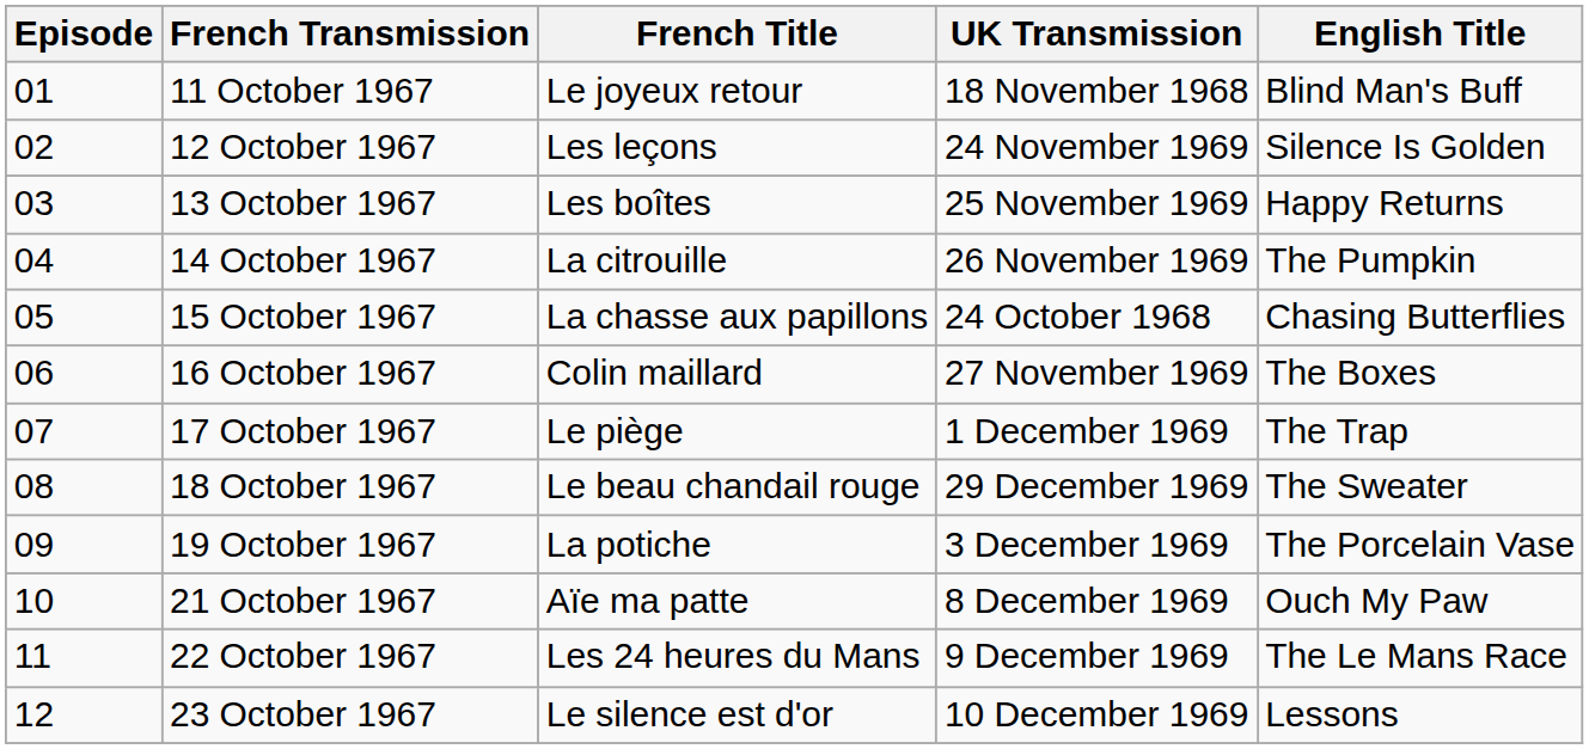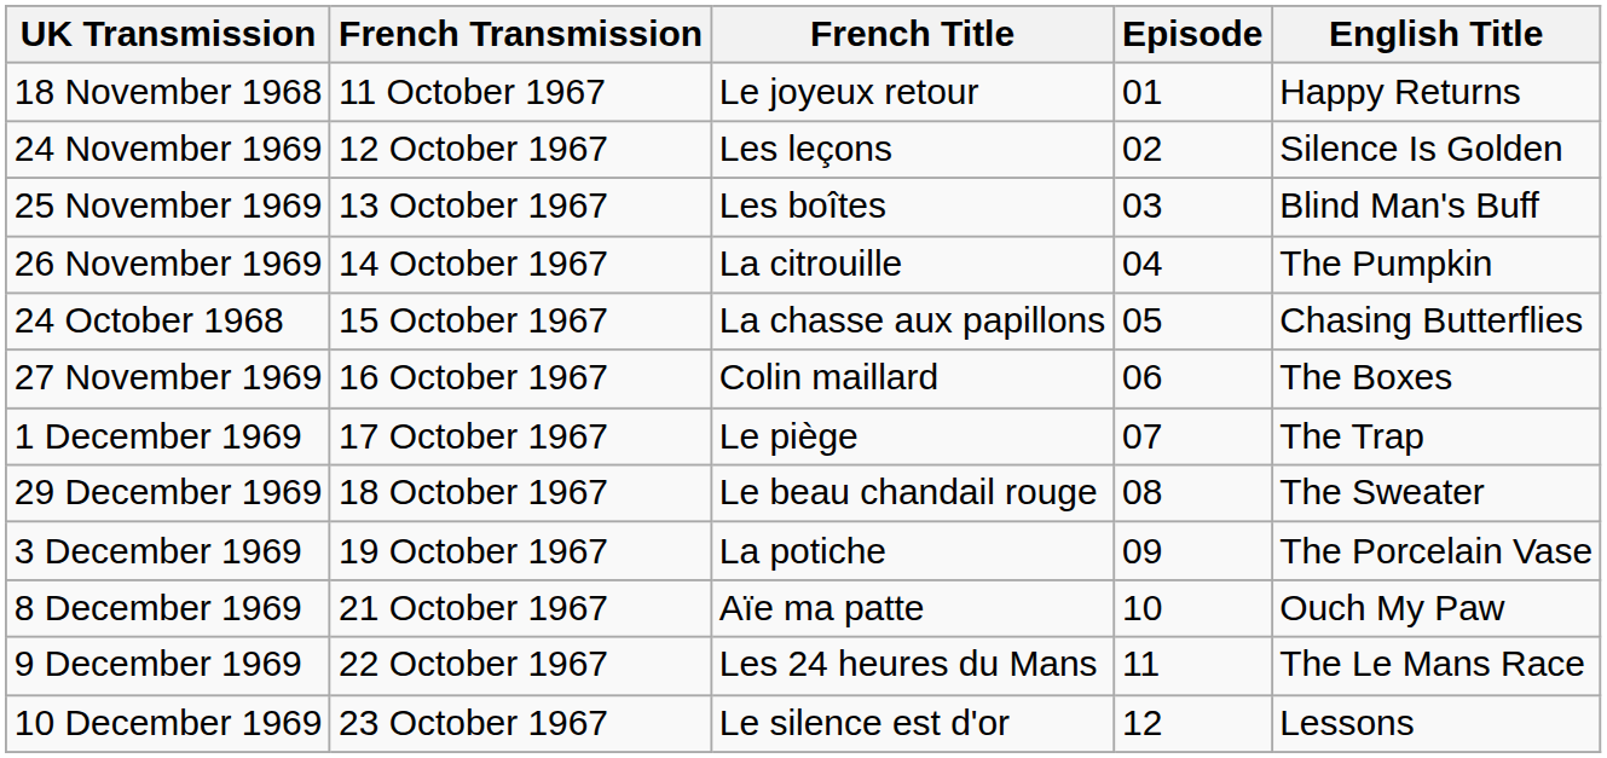 <table class="wikitable">
 <tr>
-<th>Episode</th>
+<th>UK Transmission</th>
 <th>French Transmission</th>
 <th>French Title</th>
-<th>UK Transmission</th>
+<th>Episode</th>
 <th>English Title</th>
 </tr>
 <tr>
-<td>01</td>
+<td>18 November 1968</td>
 <td>11 October 1967</td>
 <td>Le joyeux retour</td>
-<td>18 November 1968</td>
+<td>01</td>
+<td>Happy Returns</td>
+</tr>
+<tr>
+<td>24 November 1969</td>
+<td>12 October 1967</td>
+<td>Les leçons</td>
+<td>02</td>
+<td>Silence Is Golden</td>
+</tr>
+<tr>
+<td>25 November 1969</td>
+<td>13 October 1967</td>
+<td>Les boîtes</td>
+<td>03</td>
 <td>Blind Man's Buff</td>
 </tr>
 <tr>
-<td>02</td>
-<td>12 October 1967</td>
-<td>Les leçons</td>
-<td>24 November 1969</td>
-<td>Silence Is Golden</td>
-</tr>
-<tr>
-<td>03</td>
-<td>13 October 1967</td>
-<td>Les boîtes</td>
-<td>25 November 1969</td>
-<td>Happy Returns</td>
-</tr>
-<tr>
-<td>04</td>
+<td>26 November 1969</td>
 <td>14 October 1967</td>
 <td>La citrouille</td>
-<td>26 November 1969</td>
+<td>04</td>
 <td>The Pumpkin</td>
 </tr>
 <tr>
-<td>05</td>
+<td>24 October 1968</td>
 <td>15 October 1967</td>
 <td>La chasse aux papillons</td>
-<td>24 October 1968</td>
+<td>05</td>
 <td>Chasing Butterflies</td>
 </tr>
 <tr>
-<td>06</td>
+<td>27 November 1969</td>
 <td>16 October 1967</td>
 <td>Colin maillard</td>
-<td>27 November 1969</td>
+<td>06</td>
 <td>The Boxes</td>
 </tr>
 <tr>
-<td>07</td>
+<td>1 December 1969</td>
 <td>17 October 1967</td>
 <td>Le piège</td>
-<td>1 December 1969</td>
+<td>07</td>
 <td>The Trap</td>
 </tr>
 <tr>
-<td>08</td>
+<td>29 December 1969</td>
 <td>18 October 1967</td>
 <td>Le beau chandail rouge</td>
-<td>29 December 1969</td>
+<td>08</td>
 <td>The Sweater</td>
 </tr>
 <tr>
-<td>09</td>
+<td>3 December 1969</td>
 <td>19 October 1967</td>
 <td>La potiche</td>
-<td>3 December 1969</td>
+<td>09</td>
 <td>The Porcelain Vase</td>
 </tr>
 <tr>
-<td>10</td>
+<td>8 December 1969</td>
 <td>21 October 1967</td>
 <td>Aïe ma patte</td>
-<td>8 December 1969</td>
+<td>10</td>
 <td>Ouch My Paw</td>
 </tr>
 <tr>
-<td>11</td>
+<td>9 December 1969</td>
 <td>22 October 1967</td>
 <td>Les 24 heures du Mans</td>
-<td>9 December 1969</td>
+<td>11</td>
 <td>The Le Mans Race</td>
 </tr>
 <tr>
-<td>12</td>
+<td>10 December 1969</td>
 <td>23 October 1967</td>
 <td>Le silence est d'or</td>
-<td>10 December 1969</td>
+<td>12</td>
 <td>Lessons</td>
 </tr>
 </table>
